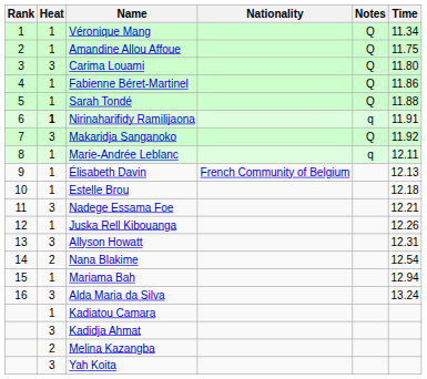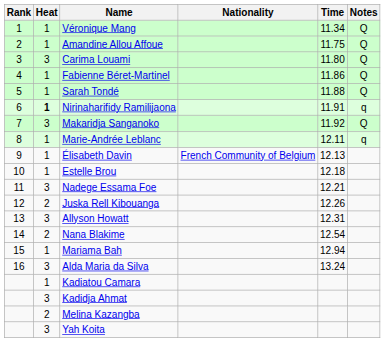 <table class="wikitable sortable" style="text-align:center; font-size:95%">
 <tr>
 <th>Rank</th>
 <th>Heat</th>
 <th>Name</th>
 <th>Nationality</th>
+<th>Time</th>
 <th>Notes</th>
-<th>Time</th>
 </tr>
 <tr bgcolor=ccffcc>
 <td>1</td>
 <td>1</td>
 <td align=left><a href='#'>Véronique Mang</a></td>
 <td align=left></td>
+<td>11.34</td>
 <td>Q</td>
-<td>11.34</td>
 </tr>
 <tr bgcolor=ccffcc>
 <td>2</td>
 <td>1</td>
 <td align=left><a href='#'>Amandine Allou Affoue</a></td>
 <td align=left></td>
+<td>11.75</td>
 <td>Q</td>
-<td>11.75</td>
 </tr>
 <tr bgcolor=ccffcc>
 <td>3</td>
 <td>3</td>
 <td align=left><a href='#'>Carima Louami</a></td>
 <td align=left></td>
+<td>11.80</td>
 <td>Q</td>
-<td>11.80</td>
 </tr>
 <tr bgcolor=ccffcc>
 <td>4</td>
 <td>1</td>
 <td align=left><a href='#'>Fabienne Béret-Martinel</a></td>
 <td align=left></td>
+<td>11.86</td>
 <td>Q</td>
-<td>11.86</td>
 </tr>
 <tr bgcolor=ccffcc>
 <td>5</td>
 <td>1</td>
 <td align=left><a href='#'>Sarah Tondé</a></td>
 <td align=left></td>
+<td>11.88</td>
 <td>Q</td>
-<td>11.88</td>
 </tr>
 <tr bgcolor=ddffdd>
 <td>6</td>
 <td><strong>1</strong></td>
 <td align=left><a href='#'>Nirinaharifidy Ramilijaona</a></td>
 <td align=left></td>
+<td>11.91</td>
 <td>q</td>
-<td>11.91</td>
 </tr>
 <tr bgcolor=ccffcc>
 <td>7</td>
 <td>3</td>
 <td align=left><a href='#'>Makaridja Sanganoko</a></td>
 <td align=left></td>
+<td>11.92</td>
 <td>Q</td>
-<td>11.92</td>
 </tr>
 <tr bgcolor=ddffdd>
 <td>8</td>
 <td>1</td>
 <td align=left><a href='#'>Marie-Andrée Leblanc</a></td>
 <td align=left></td>
+<td>12.11</td>
 <td>q</td>
-<td>12.11</td>
 </tr>
 <tr>
 <td>9</td>
 <td>1</td>
 <td align=left><a href='#'>Élisabeth Davin</a></td>
 <td align=left> <a href='#'>French Community of Belgium</a></td>
+<td>12.13</td>
 <td></td>
-<td>12.13</td>
 </tr>
 <tr>
 <td>10</td>
 <td>1</td>
 <td align=left><a href='#'>Estelle Brou</a></td>
 <td align=left></td>
+<td>12.18</td>
 <td></td>
-<td>12.18</td>
 </tr>
 <tr>
 <td>11</td>
 <td>3</td>
 <td align=left><a href='#'>Nadege Essama Foe</a></td>
 <td align=left></td>
+<td>12.21</td>
 <td></td>
-<td>12.21</td>
 </tr>
 <tr>
 <td>12</td>
-<td>1</td>
+<td>2</td>
 <td align=left><a href='#'>Juska Rell Kibouanga</a></td>
 <td align=left></td>
+<td>12.26</td>
 <td></td>
-<td>12.26</td>
 </tr>
 <tr>
 <td>13</td>
 <td>3</td>
 <td align=left><a href='#'>Allyson Howatt</a></td>
 <td align=left></td>
+<td>12.31</td>
 <td></td>
-<td>12.31</td>
 </tr>
 <tr>
 <td>14</td>
 <td>2</td>
 <td align=left><a href='#'>Nana Blakime</a></td>
 <td align=left></td>
+<td>12.54</td>
 <td></td>
-<td>12.54</td>
 </tr>
 <tr>
 <td>15</td>
 <td>1</td>
 <td align=left><a href='#'>Mariama Bah</a></td>
 <td align=left></td>
+<td>12.94</td>
 <td></td>
-<td>12.94</td>
 </tr>
 <tr>
 <td>16</td>
 <td>3</td>
 <td align=left><a href='#'>Alda Maria da Silva</a></td>
 <td align=left></td>
+<td>13.24</td>
 <td></td>
-<td>13.24</td>
 </tr>
 <tr>
 <td></td>
 <td>1</td>
 <td align=left><a href='#'>Kadiatou Camara</a></td>
 <td align=left></td>
 <td></td>
 <td></td>
 </tr>
 <tr>
 <td></td>
 <td>3</td>
 <td align=left><a href='#'>Kadidja Ahmat</a></td>
 <td align=left></td>
 <td></td>
 <td></td>
 </tr>
 <tr>
 <td></td>
 <td>2</td>
 <td align=left><a href='#'>Melina Kazangba</a></td>
 <td align=left></td>
 <td></td>
 <td></td>
 </tr>
 <tr>
 <td></td>
 <td>3</td>
 <td align=left><a href='#'>Yah Koita</a></td>
 <td align=left></td>
 <td></td>
 <td></td>
 </tr>
 </table>
